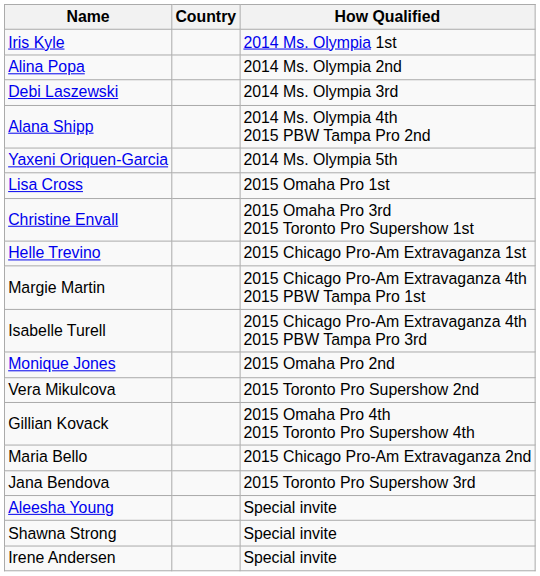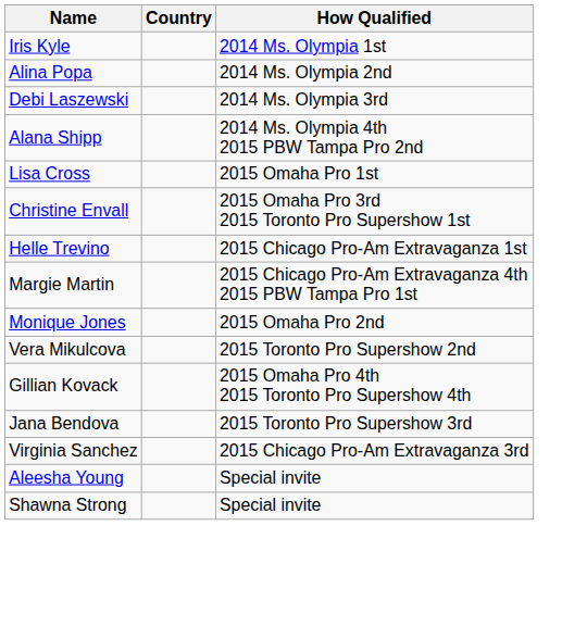 <table class="wikitable">
 <tr>
 <th>Name</th>
 <th>Country</th>
 <th>How Qualified</th>
 </tr>
 <tr>
 <td><a href='#'>Iris Kyle</a></td>
 <td></td>
 <td><a href='#'>2014 Ms. Olympia</a> 1st</td>
 </tr>
 <tr>
 <td><a href='#'>Alina Popa</a></td>
 <td></td>
 <td>2014 Ms. Olympia 2nd</td>
 </tr>
 <tr>
 <td><a href='#'>Debi Laszewski</a></td>
 <td></td>
 <td>2014 Ms. Olympia 3rd</td>
 </tr>
 <tr>
 <td><a href='#'>Alana Shipp</a></td>
 <td></td>
 <td>2014 Ms. Olympia 4th<br>2015 PBW Tampa Pro 2nd</td>
 </tr>
 <tr>
-<td><a href='#'>Yaxeni Oriquen-Garcia</a></td>
-<td></td>
-<td>2014 Ms. Olympia 5th</td>
-</tr>
-<tr>
 <td><a href='#'>Lisa Cross</a></td>
 <td></td>
 <td>2015 Omaha Pro 1st</td>
 </tr>
 <tr>
 <td><a href='#'>Christine Envall</a></td>
 <td></td>
 <td>2015 Omaha Pro 3rd<br>2015 Toronto Pro Supershow 1st</td>
 </tr>
 <tr>
 <td><a href='#'>Helle Trevino</a></td>
 <td></td>
 <td>2015 Chicago Pro-Am Extravaganza 1st</td>
 </tr>
 <tr>
 <td>Margie Martin</td>
 <td></td>
 <td>2015 Chicago Pro-Am Extravaganza 4th<br>2015 PBW Tampa Pro 1st</td>
 </tr>
 <tr>
-<td>Isabelle Turell</td>
-<td></td>
-<td>2015 Chicago Pro-Am Extravaganza 4th<br>2015 PBW Tampa Pro 3rd</td>
-</tr>
-<tr>
 <td><a href='#'>Monique Jones</a></td>
 <td></td>
 <td>2015 Omaha Pro 2nd</td>
 </tr>
 <tr>
 <td>Vera Mikulcova</td>
 <td></td>
 <td>2015 Toronto Pro Supershow 2nd</td>
 </tr>
 <tr>
 <td>Gillian Kovack</td>
 <td></td>
 <td>2015 Omaha Pro 4th<br>2015 Toronto Pro Supershow 4th</td>
 </tr>
 <tr>
-<td>Maria Bello</td>
-<td></td>
-<td>2015 Chicago Pro-Am Extravaganza 2nd</td>
-</tr>
-<tr>
 <td>Jana Bendova</td>
 <td></td>
 <td>2015 Toronto Pro Supershow 3rd</td>
+</tr>
+<tr>
+<td>Virginia Sanchez</td>
+<td></td>
+<td>2015 Chicago Pro-Am Extravaganza 3rd</td>
 </tr>
 <tr>
 <td><a href='#'>Aleesha Young</a></td>
 <td></td>
 <td>Special invite</td>
 </tr>
 <tr>
 <td>Shawna Strong</td>
 <td></td>
 <td>Special invite</td>
 </tr>
-<tr>
-<td>Irene Andersen</td>
-<td></td>
-<td>Special invite</td>
-</tr>
 </table>
